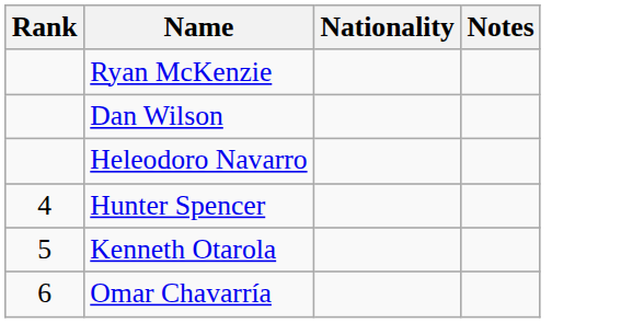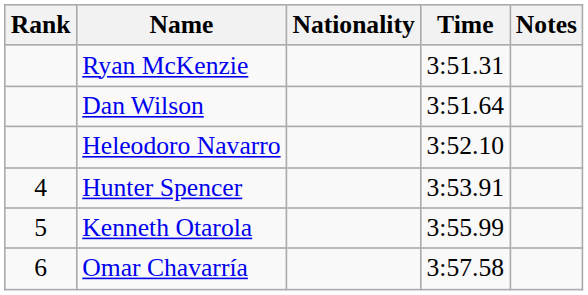 <table class="wikitable sortable" style="text-align:center">
 <tr>
 <th>Rank</th>
 <th>Name</th>
 <th>Nationality</th>
+<th>Time</th>
 <th>Notes</th>
 </tr>
 <tr>
 <td align=center></td>
 <td align=left><a href='#'>Ryan McKenzie</a></td>
 <td align=left></td>
+<td>3:51.31</td>
 <td></td>
 </tr>
 <tr>
 <td align=center></td>
 <td align=left><a href='#'>Dan Wilson</a></td>
 <td align=left></td>
+<td>3:51.64</td>
 <td></td>
 </tr>
 <tr>
 <td align=center></td>
 <td align=left><a href='#'>Heleodoro Navarro</a></td>
 <td align=left></td>
+<td>3:52.10</td>
 <td></td>
 </tr>
 <tr>
 <td align=center>4</td>
 <td align=left><a href='#'>Hunter Spencer</a></td>
 <td align=left></td>
+<td>3:53.91</td>
 <td></td>
 </tr>
 <tr>
 <td align=center>5</td>
 <td align=left><a href='#'>Kenneth Otarola</a></td>
 <td align=left></td>
+<td>3:55.99</td>
 <td></td>
 </tr>
 <tr>
 <td align=center>6</td>
 <td align=left><a href='#'>Omar Chavarría</a></td>
 <td align=left></td>
+<td>3:57.58</td>
 <td></td>
 </tr>
 </table>
